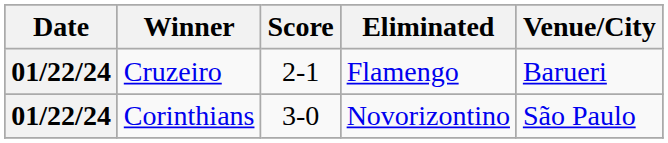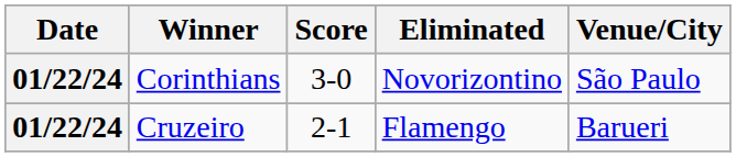 <table class="sortable plainrowheaders wikitable">
 <tr>
 <th scope="col">Date</th>
 <th scope="col">Winner</th>
 <th scope="col">Score</th>
 <th scope="col">Eliminated</th>
 <th scope="col">Venue/City</th>
 </tr>
 <tr>
 <th scope="row" style="text-align:center">01/22/24</th>
+<td><a href='#'>Corinthians</a></td>
+<td align="center">3-0</td>
+<td><a href='#'>Novorizontino</a></td>
+<td><a href='#'>São Paulo</a></td>
+</tr>
+<tr>
+<th scope="row" style="text-align:center">01/22/24</th>
 <td><a href='#'>Cruzeiro</a></td>
 <td align="center">2-1</td>
 <td><a href='#'>Flamengo</a></td>
 <td><a href='#'>Barueri</a></td>
 </tr>
-<tr>
-<th scope="row" style="text-align:center">01/22/24</th>
-<td><a href='#'>Corinthians</a></td>
-<td align="center">3-0</td>
-<td><a href='#'>Novorizontino</a></td>
-<td><a href='#'>São Paulo</a></td>
-</tr>
 </table>
